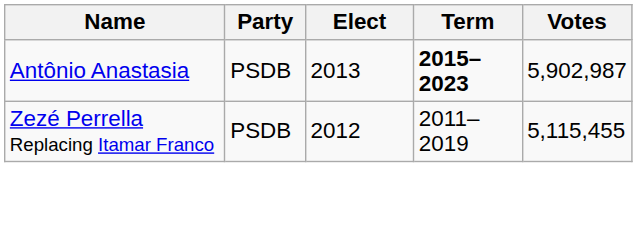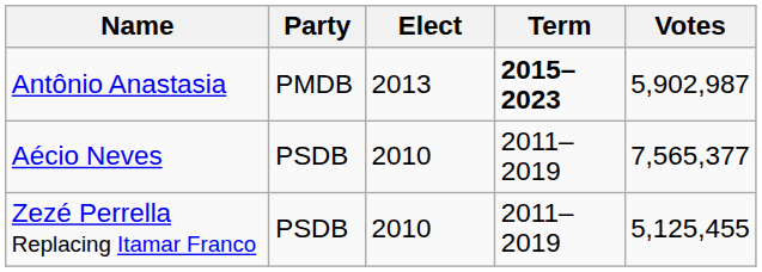 <table class="wikitable sortable">
 <tr>
 <th style="width:150px;">Name</th>
 <th style="width:50px;">Party</th>
 <th style="width:70px;">Elect</th>
 <th style="width:70px;">Term</th>
 <th style="width:70px;">Votes</th>
 </tr>
 <tr>
 <td><a href='#'>Antônio Anastasia</a></td>
-<td>PSDB</td>
+<td>PMDB</td>
 <td>2013</td>
 <td><strong>2015–2023</strong></td>
 <td>5,902,987</td>
 </tr>
 <tr>
+<td><a href='#'>Aécio Neves</a></td>
+<td>PSDB</td>
+<td>2010</td>
+<td>2011–2019</td>
+<td>7,565,377</td>
+</tr>
+<tr>
 <td><a href='#'>Zezé Perrella</a><br><small>Replacing <a href='#'>Itamar Franco</a></small></td>
 <td>PSDB</td>
-<td>2012</td>
+<td>2010</td>
 <td>2011–2019</td>
-<td>5,115,455</td>
+<td>5,125,455</td>
 </tr>
 </table>
